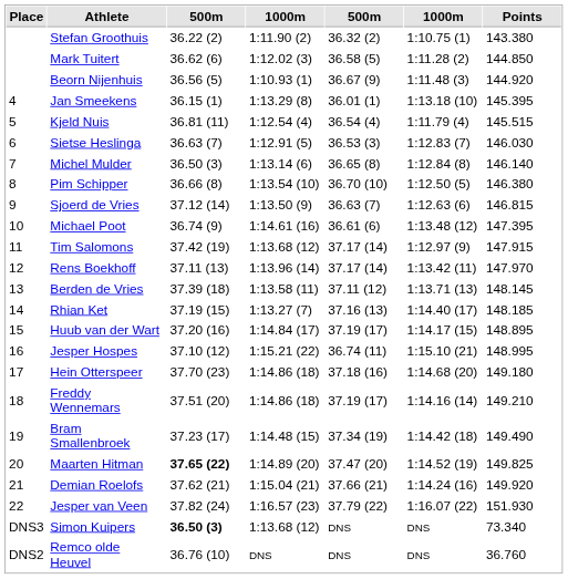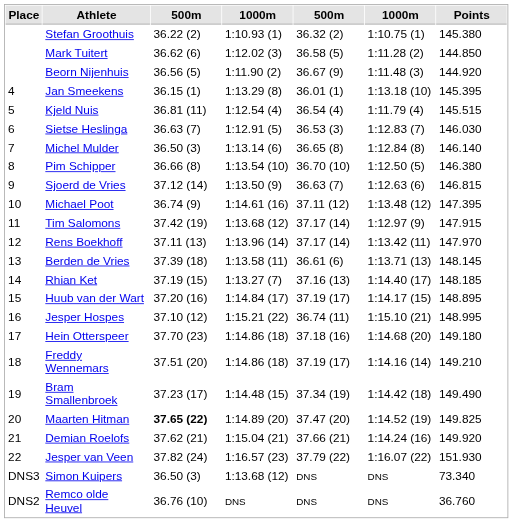 <table cellspacing="1" cellpadding="3" style="border:1px solid #AAAAAA;font-size:90%">
 <tr bgcolor="#E4E4E4">
 <th style="border-bottom:1px solid #AAAAAA" width=15>Place</th>
 <th style="border-bottom:1px solid #AAAAAA" width=125>Athlete</th>
 <th style="border-bottom:1px solid #AAAAAA" width=80>500m</th>
 <th style="border-bottom:1px solid #AAAAAA" width=80>1000m</th>
 <th style="border-bottom:1px solid #AAAAAA" width=80>500m</th>
 <th style="border-bottom:1px solid #AAAAAA" width=80>1000m</th>
 <th style="border-bottom:1px solid #AAAAAA" width=80>Points</th>
 </tr>
 <tr>
 <td></td>
 <td align=left><a href='#'>Stefan Groothuis</a></td>
 <td>36.22 (2)</td>
-<td>1:11.90 (2)</td>
+<td>1:10.93 (1)</td>
 <td>36.32 (2)</td>
 <td>1:10.75 (1)</td>
-<td>143.380</td>
+<td>145.380</td>
 </tr>
 <tr>
 <td></td>
 <td align=left><a href='#'>Mark Tuitert</a></td>
 <td>36.62 (6)</td>
 <td>1:12.02 (3)</td>
 <td>36.58 (5)</td>
 <td>1:11.28 (2)</td>
 <td>144.850</td>
 </tr>
 <tr>
 <td></td>
 <td align=left><a href='#'>Beorn Nijenhuis</a></td>
 <td>36.56 (5)</td>
-<td>1:10.93 (1)</td>
+<td>1:11.90 (2)</td>
 <td>36.67 (9)</td>
 <td>1:11.48 (3)</td>
 <td>144.920</td>
 </tr>
 <tr>
 <td>4</td>
 <td align=left><a href='#'>Jan Smeekens</a></td>
 <td>36.15 (1)</td>
 <td>1:13.29 (8)</td>
 <td>36.01 (1)</td>
 <td>1:13.18 (10)</td>
 <td>145.395</td>
 </tr>
 <tr>
 <td>5</td>
 <td align=left><a href='#'>Kjeld Nuis</a></td>
 <td>36.81 (11)</td>
 <td>1:12.54 (4)</td>
 <td>36.54 (4)</td>
 <td>1:11.79 (4)</td>
 <td>145.515</td>
 </tr>
 <tr>
 <td>6</td>
 <td align=left><a href='#'>Sietse Heslinga</a></td>
 <td>36.63 (7)</td>
 <td>1:12.91 (5)</td>
 <td>36.53 (3)</td>
 <td>1:12.83 (7)</td>
 <td>146.030</td>
 </tr>
 <tr>
 <td>7</td>
 <td align=left><a href='#'>Michel Mulder</a></td>
 <td>36.50 (3)</td>
 <td>1:13.14 (6)</td>
 <td>36.65 (8)</td>
 <td>1:12.84 (8)</td>
 <td>146.140</td>
 </tr>
 <tr>
 <td>8</td>
 <td align=left><a href='#'>Pim Schipper</a></td>
 <td>36.66 (8)</td>
 <td>1:13.54 (10)</td>
 <td>36.70 (10)</td>
 <td>1:12.50 (5)</td>
 <td>146.380</td>
 </tr>
 <tr>
 <td>9</td>
 <td align=left><a href='#'>Sjoerd de Vries</a></td>
 <td>37.12 (14)</td>
 <td>1:13.50 (9)</td>
 <td>36.63 (7)</td>
 <td>1:12.63 (6)</td>
 <td>146.815</td>
 </tr>
 <tr>
 <td>10</td>
 <td align=left><a href='#'>Michael Poot</a></td>
 <td>36.74 (9)</td>
 <td>1:14.61 (16)</td>
-<td>36.61 (6)</td>
+<td>37.11 (12)</td>
 <td>1:13.48 (12)</td>
 <td>147.395</td>
 </tr>
 <tr>
 <td>11</td>
 <td align=left><a href='#'>Tim Salomons</a></td>
 <td>37.42 (19)</td>
 <td>1:13.68 (12)</td>
 <td>37.17 (14)</td>
 <td>1:12.97 (9)</td>
 <td>147.915</td>
 </tr>
 <tr>
 <td>12</td>
 <td align=left><a href='#'>Rens Boekhoff</a></td>
 <td>37.11 (13)</td>
 <td>1:13.96 (14)</td>
 <td>37.17 (14)</td>
 <td>1:13.42 (11)</td>
 <td>147.970</td>
 </tr>
 <tr>
 <td>13</td>
 <td align=left><a href='#'>Berden de Vries</a></td>
 <td>37.39 (18)</td>
 <td>1:13.58 (11)</td>
-<td>37.11 (12)</td>
+<td>36.61 (6)</td>
 <td>1:13.71 (13)</td>
 <td>148.145</td>
 </tr>
 <tr>
 <td>14</td>
 <td align=left><a href='#'>Rhian Ket</a></td>
 <td>37.19 (15)</td>
 <td>1:13.27 (7)</td>
 <td>37.16 (13)</td>
 <td>1:14.40 (17)</td>
 <td>148.185</td>
 </tr>
 <tr>
 <td>15</td>
 <td align=left><a href='#'>Huub van der Wart</a></td>
 <td>37.20 (16)</td>
 <td>1:14.84 (17)</td>
 <td>37.19 (17)</td>
 <td>1:14.17 (15)</td>
 <td>148.895</td>
 </tr>
 <tr>
 <td>16</td>
 <td align=left><a href='#'>Jesper Hospes</a></td>
 <td>37.10 (12)</td>
 <td>1:15.21 (22)</td>
 <td>36.74 (11)</td>
 <td>1:15.10 (21)</td>
 <td>148.995</td>
 </tr>
 <tr>
 <td>17</td>
 <td align=left><a href='#'>Hein Otterspeer</a></td>
 <td>37.70 (23)</td>
 <td>1:14.86 (18)</td>
 <td>37.18 (16)</td>
 <td>1:14.68 (20)</td>
 <td>149.180</td>
 </tr>
 <tr>
 <td>18</td>
 <td align=left><a href='#'>Freddy Wennemars</a></td>
 <td>37.51 (20)</td>
 <td>1:14.86 (18)</td>
 <td>37.19 (17)</td>
 <td>1:14.16 (14)</td>
 <td>149.210</td>
 </tr>
 <tr>
 <td>19</td>
 <td align=left><a href='#'>Bram Smallenbroek</a></td>
 <td>37.23 (17)</td>
 <td>1:14.48 (15)</td>
 <td>37.34 (19)</td>
 <td>1:14.42 (18)</td>
 <td>149.490</td>
 </tr>
 <tr>
 <td>20</td>
 <td align=left><a href='#'>Maarten Hitman</a></td>
 <td><strong>37.65 (22)</strong></td>
 <td>1:14.89 (20)</td>
 <td>37.47 (20)</td>
 <td>1:14.52 (19)</td>
 <td>149.825</td>
 </tr>
 <tr>
 <td>21</td>
 <td align=left><a href='#'>Demian Roelofs</a></td>
 <td>37.62 (21)</td>
 <td>1:15.04 (21)</td>
 <td>37.66 (21)</td>
 <td>1:14.24 (16)</td>
 <td>149.920</td>
 </tr>
 <tr>
 <td>22</td>
 <td align=left><a href='#'>Jesper van Veen</a></td>
 <td>37.82 (24)</td>
 <td>1:16.57 (23)</td>
 <td>37.79 (22)</td>
 <td>1:16.07 (22)</td>
 <td>151.930</td>
 </tr>
 <tr>
 <td>DNS3</td>
 <td align=left><a href='#'>Simon Kuipers</a></td>
-<td><strong>36.50 (3)</strong></td>
+<td>36.50 (3)</td>
 <td>1:13.68 (12)</td>
 <td><small>DNS</small></td>
 <td><small>DNS</small></td>
 <td>73.340</td>
 </tr>
 <tr>
 <td>DNS2</td>
 <td align=left><a href='#'>Remco olde Heuvel</a></td>
 <td>36.76 (10)</td>
 <td><small>DNS</small></td>
 <td><small>DNS</small></td>
 <td><small>DNS</small></td>
 <td>36.760</td>
 </tr>
 </table>
